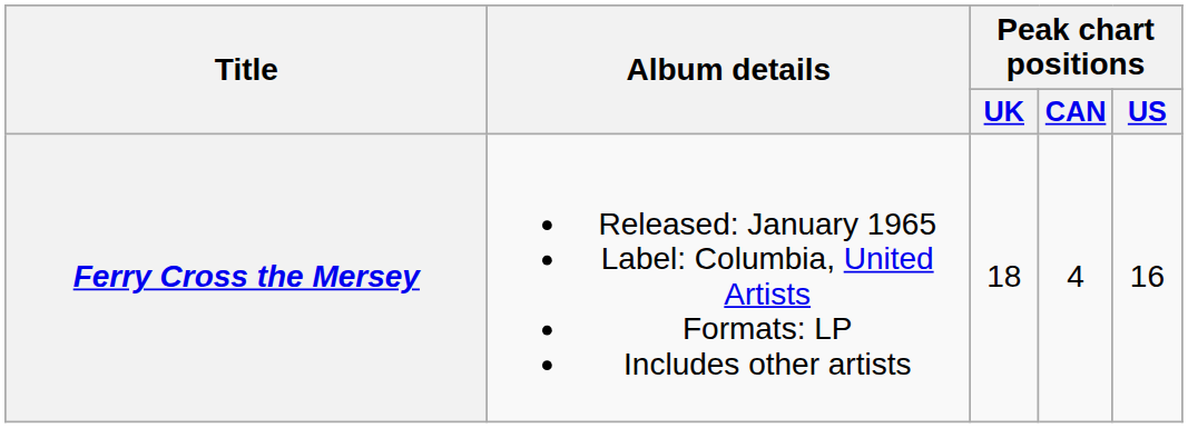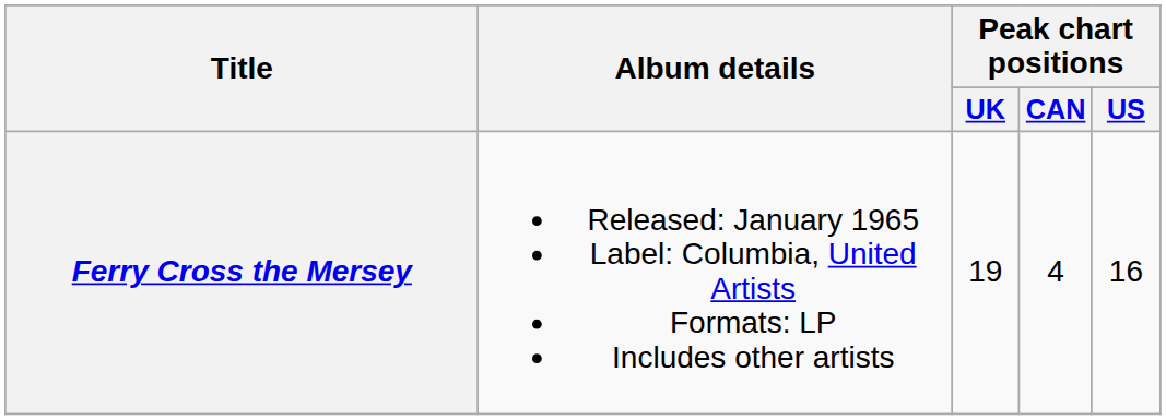 <table class="wikitable plainrowheaders" style="text-align:center;">
 <tr>
 <th rowspan="2" scope="col" style="width:15em;">Title</th>
 <th rowspan="2" scope="col" style="width:15em;">Album details</th>
 <th colspan="3">Peak chart positions</th>
 </tr>
 <tr>
 <th scope="col" style="width:2em;font-size:90%;"><a href='#'>UK</a><br></th>
 <th scope="col" style="width:2em;font-size:90%;"><a href='#'>CAN</a><br></th>
 <th scope="col" style="width:2em;font-size:90%;"><a href='#'>US</a><br></th>
 </tr>
 <tr>
 <th scope="row"><em><a href='#'>Ferry Cross the Mersey</a></em></th>
 <td><br><ul><li>Released: January 1965</li><li>Label: Columbia, <a href='#'>United Artists</a></li><li>Formats: LP</li><li>Includes other artists</li></ul></td>
-<td>18</td>
+<td>19</td>
 <td>4</td>
 <td>16</td>
 </tr>
 </table>
